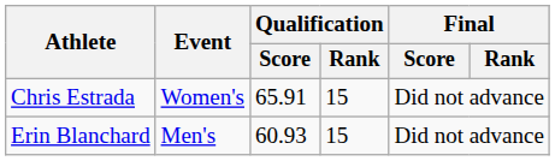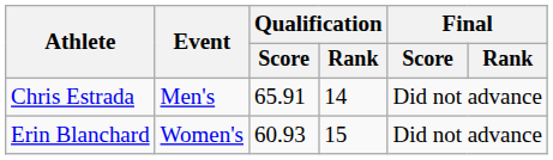 <table class=wikitable style=font-size:90%>
 <tr>
 <th rowspan=2>Athlete</th>
 <th rowspan=2>Event</th>
 <th colspan=2>Qualification</th>
 <th colspan=2>Final</th>
 </tr>
 <tr style=font-size:95%>
 <th>Score</th>
 <th>Rank</th>
 <th>Score</th>
 <th>Rank</th>
 </tr>
 <tr>
 <td align=left><a href='#'>Chris Estrada</a></td>
-<td align=left><a href='#'>Women's</a></td>
+<td align=left><a href='#'>Men's</a></td>
 <td>65.91</td>
-<td>15</td>
+<td>14</td>
 <td colspan=2>Did not advance</td>
 </tr>
 <tr>
 <td align=left><a href='#'>Erin Blanchard</a></td>
-<td align=left><a href='#'>Men's</a></td>
+<td align=left><a href='#'>Women's</a></td>
 <td>60.93</td>
 <td>15</td>
 <td colspan=2>Did not advance</td>
 </tr>
 </table>
